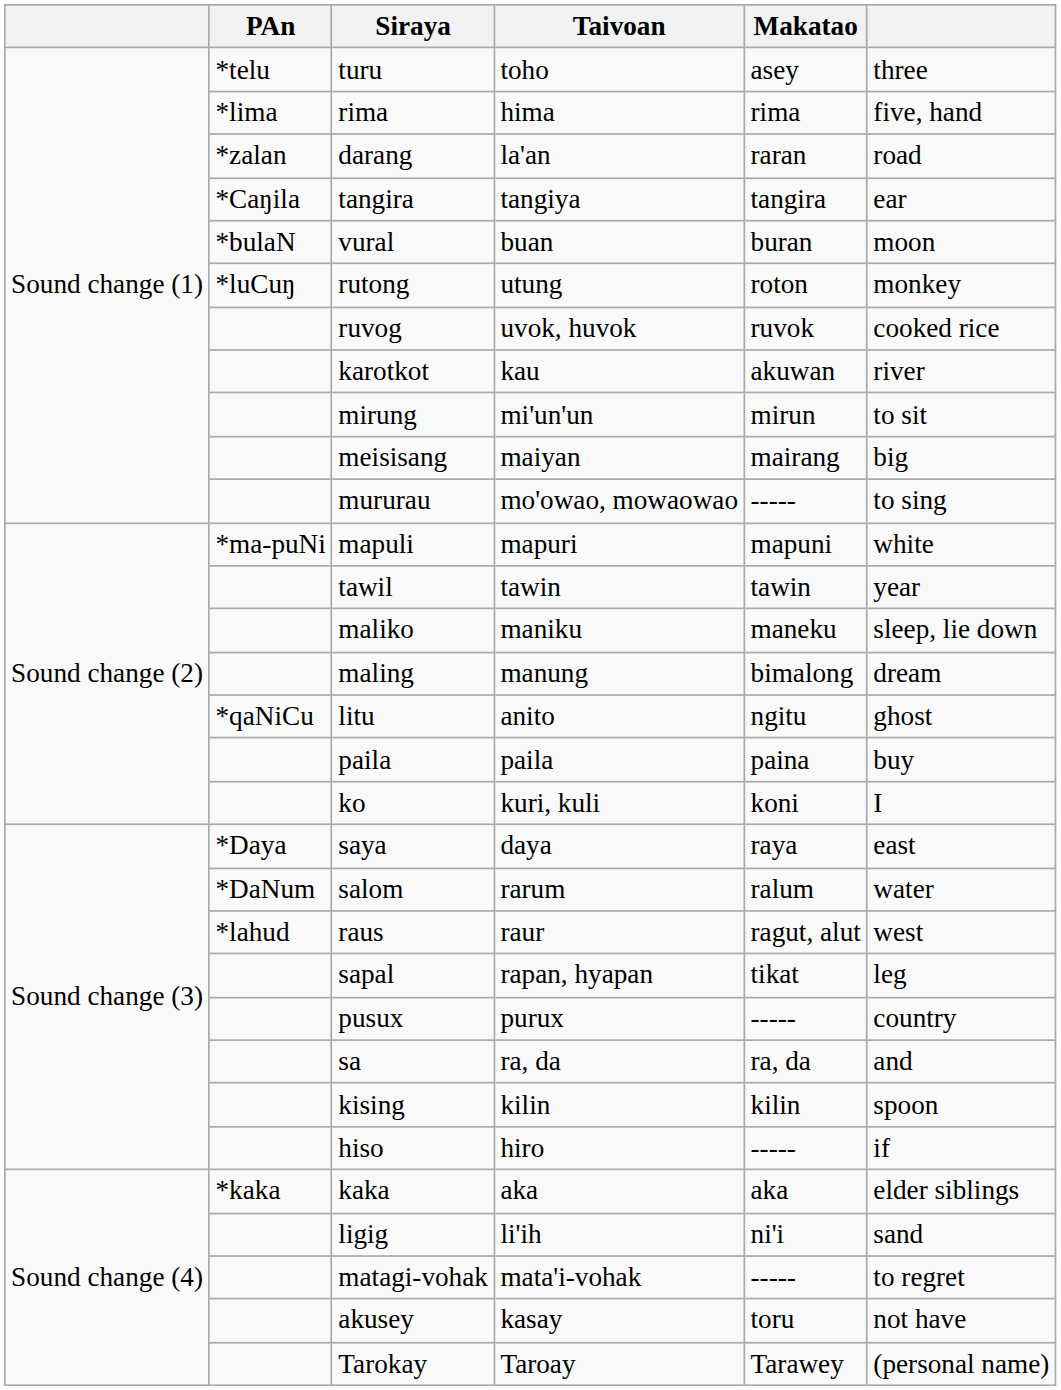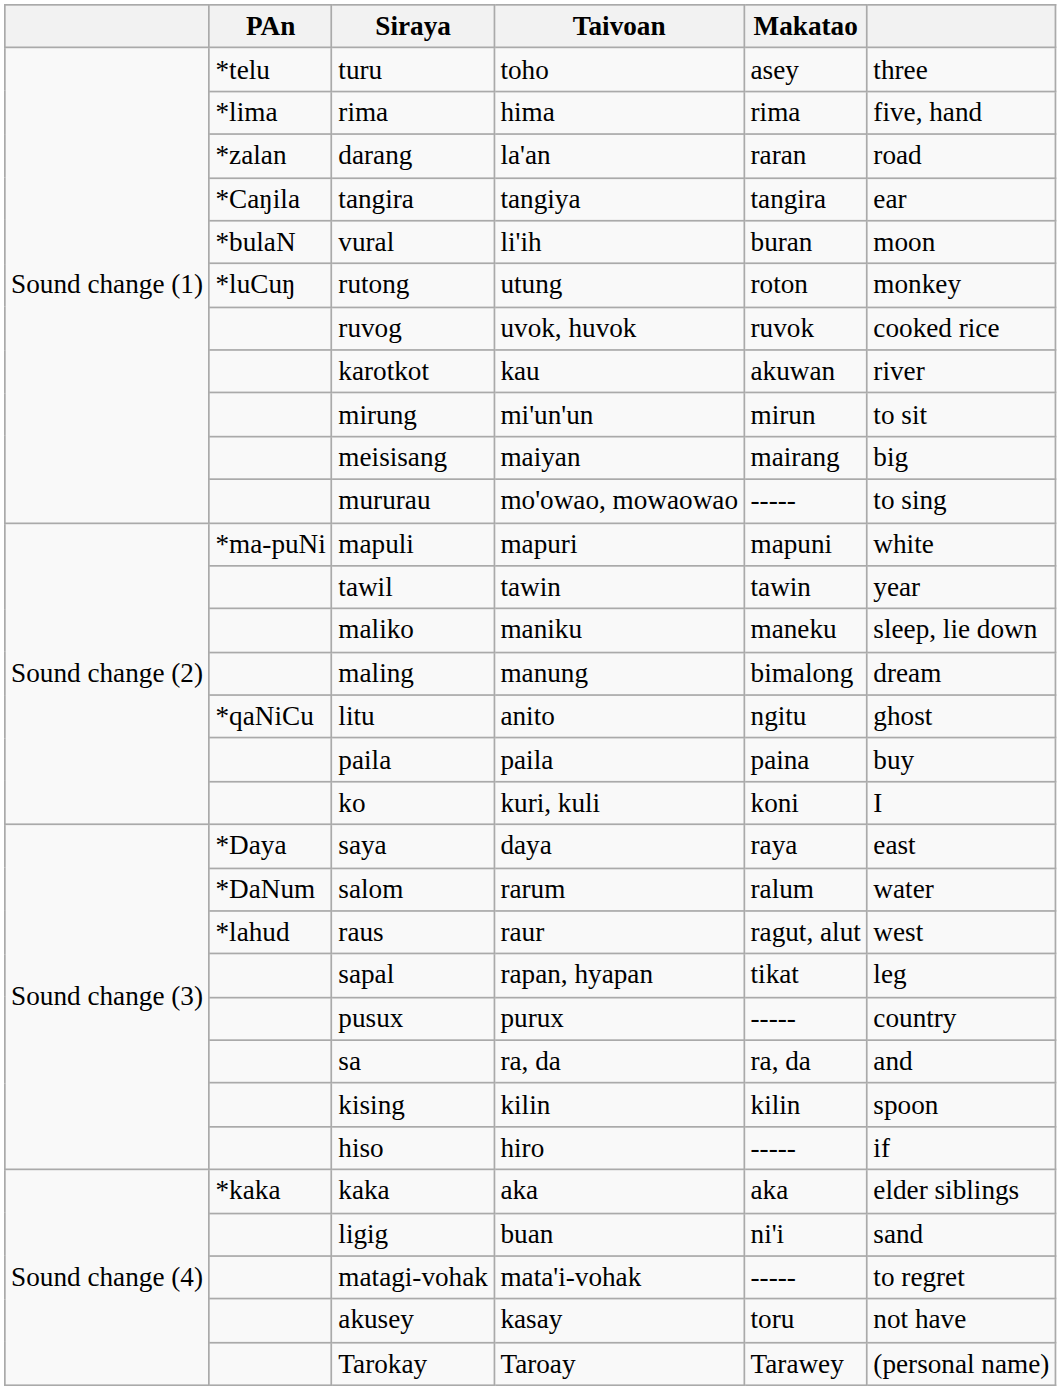 <table class="wikitable">
 <tr>
 <th></th>
 <th>PAn</th>
 <th>Siraya</th>
 <th>Taivoan</th>
 <th>Makatao</th>
 <th></th>
 </tr>
 <tr>
 <td rowspan="11">Sound change (1)</td>
 <td>*telu</td>
 <td>turu</td>
 <td>toho</td>
 <td>asey</td>
 <td>three</td>
 </tr>
 <tr>
 <td>*lima</td>
 <td>rima</td>
 <td>hima</td>
 <td>rima</td>
 <td>five, hand</td>
 </tr>
 <tr>
 <td>*zalan</td>
 <td>darang</td>
 <td>la'an</td>
 <td>raran</td>
 <td>road</td>
 </tr>
 <tr>
 <td>*Caŋila</td>
 <td>tangira</td>
 <td>tangiya</td>
 <td>tangira</td>
 <td>ear</td>
 </tr>
 <tr>
 <td>*bulaN</td>
 <td>vural</td>
-<td>buan</td>
+<td>li'ih</td>
 <td>buran</td>
 <td>moon</td>
 </tr>
 <tr>
 <td>*luCuŋ</td>
 <td>rutong</td>
 <td>utung</td>
 <td>roton</td>
 <td>monkey</td>
 </tr>
 <tr>
 <td></td>
 <td>ruvog</td>
 <td>uvok, huvok</td>
 <td>ruvok</td>
 <td>cooked rice</td>
 </tr>
 <tr>
 <td></td>
 <td>karotkot</td>
 <td>kau</td>
 <td>akuwan</td>
 <td>river</td>
 </tr>
 <tr>
 <td></td>
 <td>mirung</td>
 <td>mi'un'un</td>
 <td>mirun</td>
 <td>to sit</td>
 </tr>
 <tr>
 <td></td>
 <td>meisisang</td>
 <td>maiyan</td>
 <td>mairang</td>
 <td>big</td>
 </tr>
 <tr>
 <td></td>
 <td>mururau</td>
 <td>mo'owao, mowaowao</td>
 <td>-----</td>
 <td>to sing</td>
 </tr>
 <tr>
 <td rowspan="7">Sound change (2)</td>
 <td>*ma-puNi</td>
 <td>mapuli</td>
 <td>mapuri</td>
 <td>mapuni</td>
 <td>white</td>
 </tr>
 <tr>
 <td></td>
 <td>tawil</td>
 <td>tawin</td>
 <td>tawin</td>
 <td>year</td>
 </tr>
 <tr>
 <td></td>
 <td>maliko</td>
 <td>maniku</td>
 <td>maneku</td>
 <td>sleep, lie down</td>
 </tr>
 <tr>
 <td></td>
 <td>maling</td>
 <td>manung</td>
 <td>bimalong</td>
 <td>dream</td>
 </tr>
 <tr>
 <td>*qaNiCu</td>
 <td>litu</td>
 <td>anito</td>
 <td>ngitu</td>
 <td>ghost</td>
 </tr>
 <tr>
 <td></td>
 <td>paila</td>
 <td>paila</td>
 <td>paina</td>
 <td>buy</td>
 </tr>
 <tr>
 <td></td>
 <td>ko</td>
 <td>kuri, kuli</td>
 <td>koni</td>
 <td>I</td>
 </tr>
 <tr>
 <td rowspan="8">Sound change (3)</td>
 <td>*Daya</td>
 <td>saya</td>
 <td>daya</td>
 <td>raya</td>
 <td>east</td>
 </tr>
 <tr>
 <td>*DaNum</td>
 <td>salom</td>
 <td>rarum</td>
 <td>ralum</td>
 <td>water</td>
 </tr>
 <tr>
 <td>*lahud</td>
 <td>raus</td>
 <td>raur</td>
 <td>ragut, alut</td>
 <td>west</td>
 </tr>
 <tr>
 <td></td>
 <td>sapal</td>
 <td>rapan, hyapan</td>
 <td>tikat</td>
 <td>leg</td>
 </tr>
 <tr>
 <td></td>
 <td>pusux</td>
 <td>purux</td>
 <td>-----</td>
 <td>country</td>
 </tr>
 <tr>
 <td></td>
 <td>sa</td>
 <td>ra, da</td>
 <td>ra, da</td>
 <td>and</td>
 </tr>
 <tr>
 <td></td>
 <td>kising</td>
 <td>kilin</td>
 <td>kilin</td>
 <td>spoon</td>
 </tr>
 <tr>
 <td></td>
 <td>hiso</td>
 <td>hiro</td>
 <td>-----</td>
 <td>if</td>
 </tr>
 <tr>
 <td rowspan="5">Sound change (4)</td>
 <td>*kaka</td>
 <td>kaka</td>
 <td>aka</td>
 <td>aka</td>
 <td>elder siblings</td>
 </tr>
 <tr>
 <td></td>
 <td>ligig</td>
-<td>li'ih</td>
+<td>buan</td>
 <td>ni'i</td>
 <td>sand</td>
 </tr>
 <tr>
 <td></td>
 <td>matagi-vohak</td>
 <td>mata'i-vohak</td>
 <td>-----</td>
 <td>to regret</td>
 </tr>
 <tr>
 <td></td>
 <td>akusey</td>
 <td>kasay</td>
 <td>toru</td>
 <td>not have</td>
 </tr>
 <tr>
 <td></td>
 <td>Tarokay</td>
 <td>Taroay</td>
 <td>Tarawey</td>
 <td>(personal name)</td>
 </tr>
 </table>
